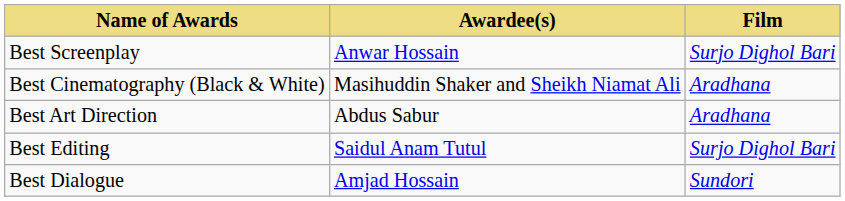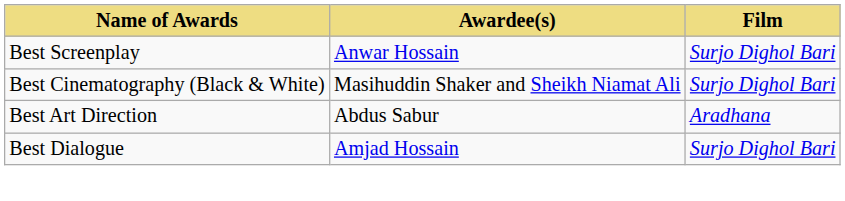 <table class="wikitable">
 <tr>
 <th style="background:#EEDD82;">Name of Awards</th>
 <th style="background:#EEDD82;">Awardee(s)</th>
 <th style="background:#EEDD82;">Film</th>
 </tr>
 <tr>
 <td>Best Screenplay</td>
 <td><a href='#'>Anwar Hossain</a></td>
 <td><em><a href='#'>Surjo Dighol Bari</a></em></td>
 </tr>
 <tr>
 <td>Best Cinematography (Black & White)</td>
 <td>Masihuddin Shaker and <a href='#'>Sheikh Niamat Ali</a></td>
-<td><em><a href='#'>Aradhana</a></em></td>
+<td><em><a href='#'>Surjo Dighol Bari</a></em></td>
 </tr>
 <tr>
 <td>Best Art Direction</td>
 <td>Abdus Sabur</td>
 <td><em><a href='#'>Aradhana</a></em></td>
 </tr>
 <tr>
-<td>Best Editing</td>
-<td><a href='#'>Saidul Anam Tutul</a></td>
+<td>Best Dialogue</td>
+<td><a href='#'>Amjad Hossain</a></td>
 <td><em><a href='#'>Surjo Dighol Bari</a></em></td>
 </tr>
-<tr>
-<td>Best Dialogue</td>
-<td><a href='#'>Amjad Hossain</a></td>
-<td><em><a href='#'>Sundori</a></em></td>
-</tr>
 </table>
